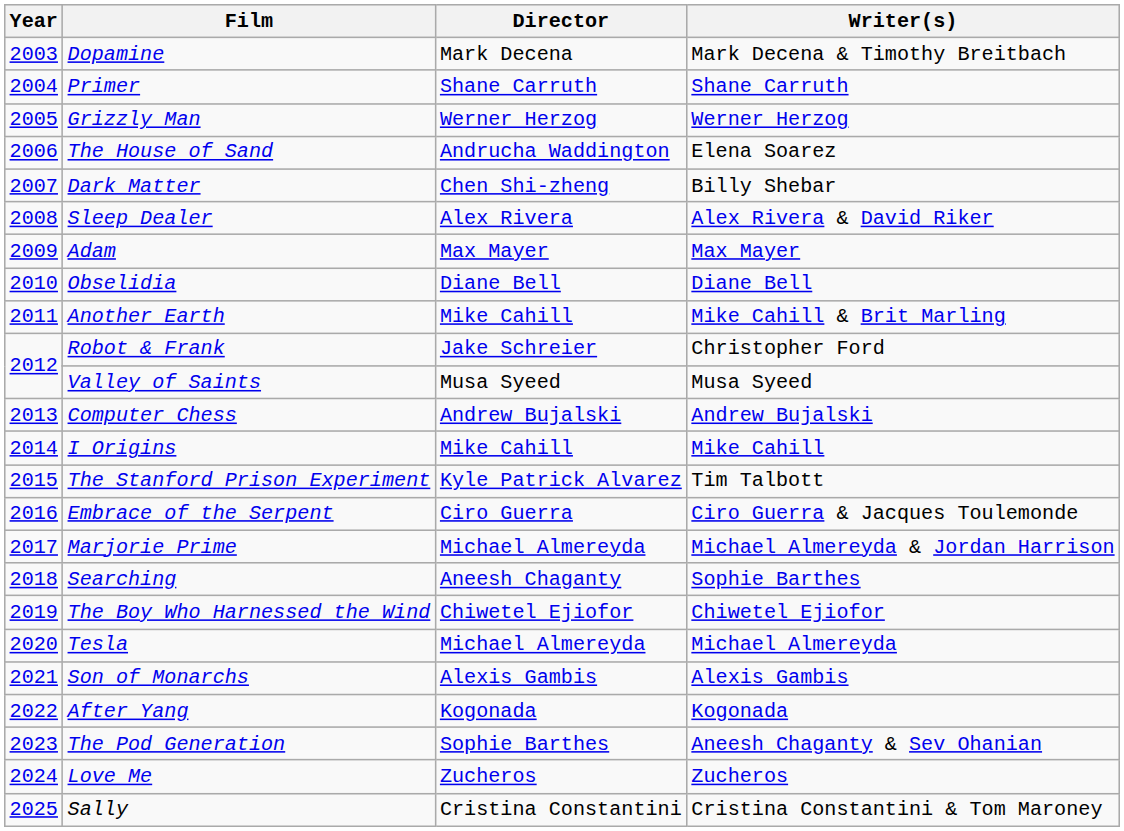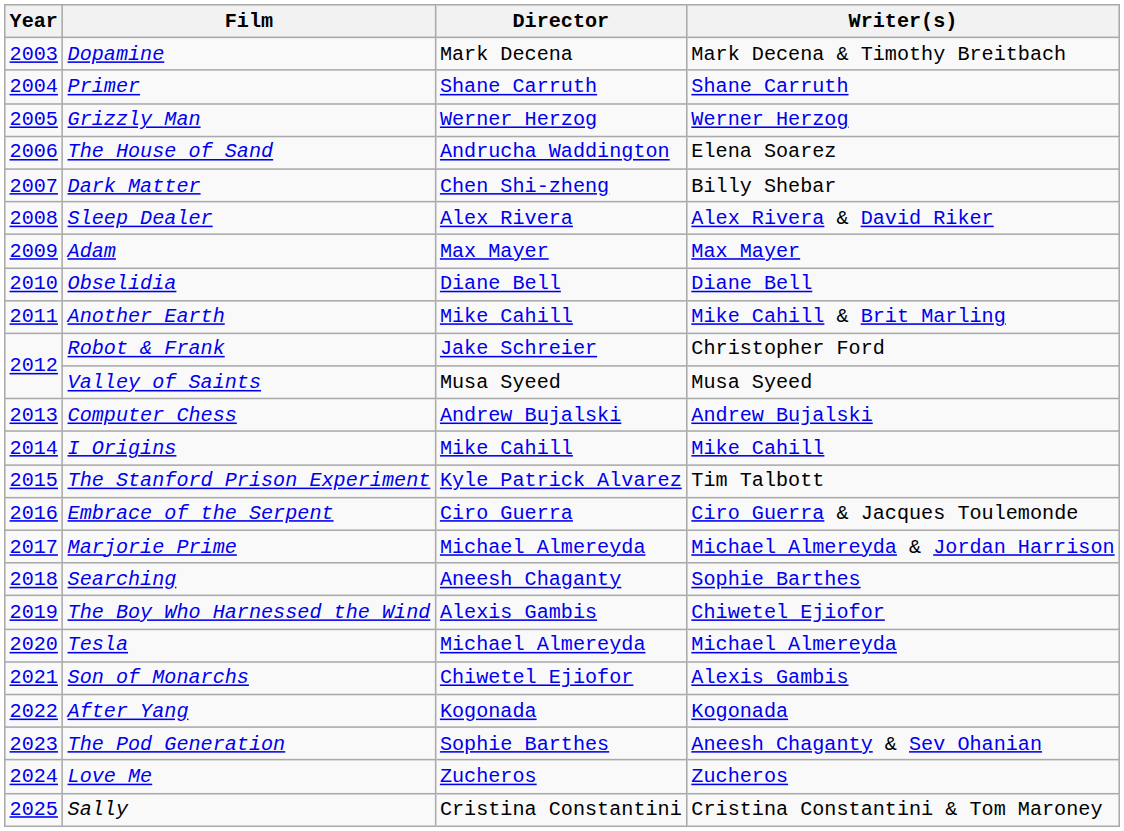 <table class="wikitable">
 <tr>
 <th>Year</th>
 <th>Film</th>
 <th>Director</th>
 <th>Writer(s)</th>
 </tr>
 <tr>
 <td><a href='#'>2003</a></td>
 <td><em><a href='#'>Dopamine</a></em></td>
 <td>Mark Decena</td>
 <td>Mark Decena & Timothy Breitbach</td>
 </tr>
 <tr>
 <td><a href='#'>2004</a></td>
 <td><em><a href='#'>Primer</a></em></td>
 <td><a href='#'>Shane Carruth</a></td>
 <td><a href='#'>Shane Carruth</a></td>
 </tr>
 <tr>
 <td><a href='#'>2005</a></td>
 <td><em><a href='#'>Grizzly Man</a></em></td>
 <td><a href='#'>Werner Herzog</a></td>
 <td><a href='#'>Werner Herzog</a></td>
 </tr>
 <tr>
 <td><a href='#'>2006</a></td>
 <td><em><a href='#'>The House of Sand</a></em></td>
 <td><a href='#'>Andrucha Waddington</a></td>
 <td>Elena Soarez</td>
 </tr>
 <tr>
 <td><a href='#'>2007</a></td>
 <td><em><a href='#'>Dark Matter</a></em></td>
 <td><a href='#'>Chen Shi-zheng</a></td>
 <td>Billy Shebar</td>
 </tr>
 <tr>
 <td><a href='#'>2008</a></td>
 <td><em><a href='#'>Sleep Dealer</a></em></td>
 <td><a href='#'>Alex Rivera</a></td>
 <td><a href='#'>Alex Rivera</a> & <a href='#'>David Riker</a></td>
 </tr>
 <tr>
 <td><a href='#'>2009</a></td>
 <td><em><a href='#'>Adam</a></em></td>
 <td><a href='#'>Max Mayer</a></td>
 <td><a href='#'>Max Mayer</a></td>
 </tr>
 <tr>
 <td><a href='#'>2010</a></td>
 <td><em><a href='#'>Obselidia</a></em></td>
 <td><a href='#'>Diane Bell</a></td>
 <td><a href='#'>Diane Bell</a></td>
 </tr>
 <tr>
 <td><a href='#'>2011</a></td>
 <td><em><a href='#'>Another Earth</a></em></td>
 <td><a href='#'>Mike Cahill</a></td>
 <td><a href='#'>Mike Cahill</a> & <a href='#'>Brit Marling</a></td>
 </tr>
 <tr>
 <td rowspan="2"><a href='#'>2012</a></td>
 <td><em><a href='#'>Robot & Frank</a></em></td>
 <td><a href='#'>Jake Schreier</a></td>
 <td>Christopher Ford</td>
 </tr>
 <tr>
 <td><em><a href='#'>Valley of Saints</a></em></td>
 <td>Musa Syeed</td>
 <td>Musa Syeed</td>
 </tr>
 <tr>
 <td><a href='#'>2013</a></td>
 <td><em><a href='#'>Computer Chess</a></em></td>
 <td><a href='#'>Andrew Bujalski</a></td>
 <td><a href='#'>Andrew Bujalski</a></td>
 </tr>
 <tr>
 <td><a href='#'>2014</a></td>
 <td><em><a href='#'>I Origins</a></em></td>
 <td><a href='#'>Mike Cahill</a></td>
 <td><a href='#'>Mike Cahill</a></td>
 </tr>
 <tr>
 <td><a href='#'>2015</a></td>
 <td><em><a href='#'>The Stanford Prison Experiment</a></em></td>
 <td><a href='#'>Kyle Patrick Alvarez</a></td>
 <td>Tim Talbott</td>
 </tr>
 <tr>
 <td><a href='#'>2016</a></td>
 <td><em><a href='#'>Embrace of the Serpent</a></em></td>
 <td><a href='#'>Ciro Guerra</a></td>
 <td><a href='#'>Ciro Guerra</a> & Jacques Toulemonde</td>
 </tr>
 <tr>
 <td><a href='#'>2017</a></td>
 <td><em><a href='#'>Marjorie Prime</a></em></td>
 <td><a href='#'>Michael Almereyda</a></td>
 <td><a href='#'>Michael Almereyda</a> & <a href='#'>Jordan Harrison</a></td>
 </tr>
 <tr>
 <td><a href='#'>2018</a></td>
 <td><em><a href='#'>Searching</a></em></td>
 <td><a href='#'>Aneesh Chaganty</a></td>
 <td><a href='#'>Sophie Barthes</a></td>
 </tr>
 <tr>
 <td><a href='#'>2019</a></td>
 <td><em><a href='#'>The Boy Who Harnessed the Wind</a></em></td>
-<td><a href='#'>Chiwetel Ejiofor</a></td>
+<td><a href='#'>Alexis Gambis</a></td>
 <td><a href='#'>Chiwetel Ejiofor</a></td>
 </tr>
 <tr>
 <td><a href='#'>2020</a></td>
 <td><em><a href='#'>Tesla</a></em></td>
 <td><a href='#'>Michael Almereyda</a></td>
 <td><a href='#'>Michael Almereyda</a></td>
 </tr>
 <tr>
 <td><a href='#'>2021</a></td>
 <td><em><a href='#'>Son of Monarchs</a></em></td>
-<td><a href='#'>Alexis Gambis</a></td>
+<td><a href='#'>Chiwetel Ejiofor</a></td>
 <td><a href='#'>Alexis Gambis</a></td>
 </tr>
 <tr>
 <td><a href='#'>2022</a></td>
 <td><em><a href='#'>After Yang</a></em></td>
 <td><a href='#'>Kogonada</a></td>
 <td><a href='#'>Kogonada</a></td>
 </tr>
 <tr>
 <td><a href='#'>2023</a></td>
 <td><em><a href='#'>The Pod Generation</a></em></td>
 <td><a href='#'>Sophie Barthes</a></td>
 <td><a href='#'>Aneesh Chaganty</a> & <a href='#'>Sev Ohanian</a></td>
 </tr>
 <tr>
 <td><a href='#'>2024</a></td>
 <td><em><a href='#'>Love Me</a></em></td>
 <td><a href='#'>Zucheros</a></td>
 <td><a href='#'>Zucheros</a></td>
 </tr>
 <tr>
 <td><a href='#'>2025</a></td>
 <td><em>Sally</em></td>
 <td>Cristina Constantini</td>
 <td>Cristina Constantini & Tom Maroney</td>
 </tr>
 </table>
